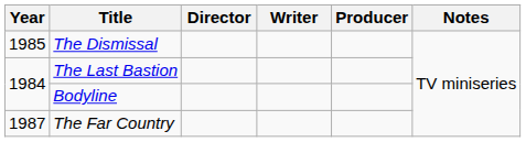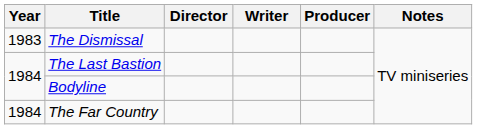 <table class="wikitable">
 <tr>
 <th>Year</th>
 <th>Title</th>
 <th width=65>Director</th>
 <th width=65>Writer</th>
 <th width=65>Producer</th>
 <th>Notes</th>
 </tr>
 <tr>
-<td>1985</td>
+<td>1983</td>
 <td><em><a href='#'>The Dismissal</a></em></td>
 <td></td>
 <td></td>
 <td></td>
 <td rowspan=4>TV miniseries</td>
 </tr>
 <tr>
 <td rowspan=2>1984</td>
 <td><em><a href='#'>The Last Bastion</a></em></td>
 <td></td>
 <td></td>
 <td></td>
 </tr>
 <tr>
 <td><em><a href='#'>Bodyline</a></em></td>
 <td></td>
 <td></td>
 <td></td>
 </tr>
 <tr>
-<td>1987</td>
+<td>1984</td>
 <td><em>The Far Country</em></td>
 <td></td>
 <td></td>
 <td></td>
 </tr>
 </table>
